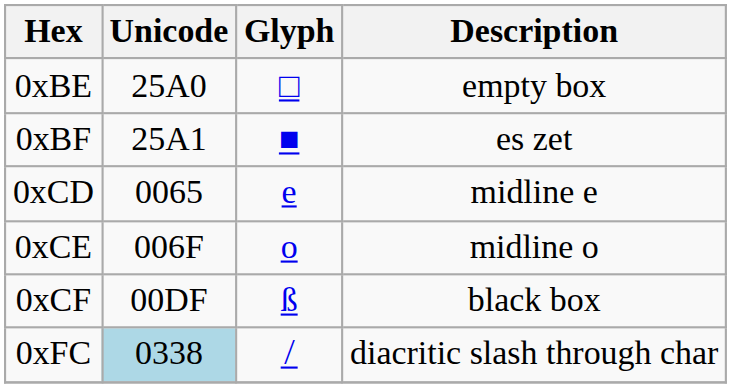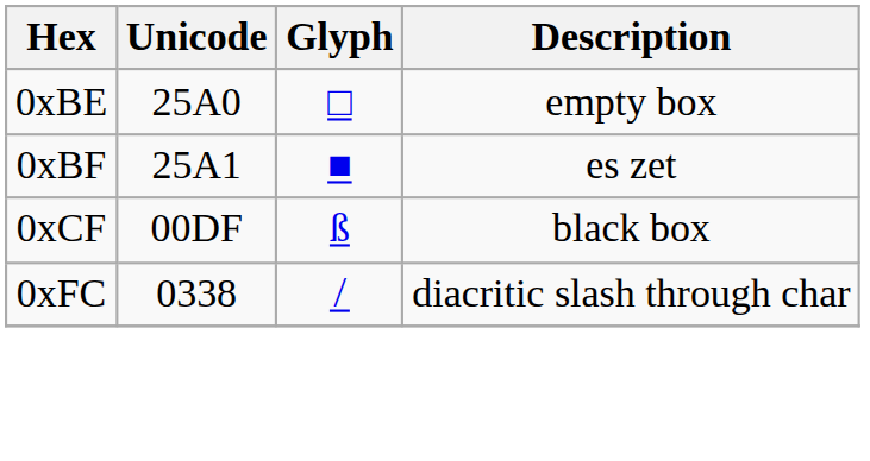 <table class="wikitable" style="text-align: center;">
 <tr>
 <th>Hex</th>
 <th>Unicode</th>
 <th>Glyph</th>
 <th>Description</th>
 </tr>
 <tr>
 <td>0xBE</td>
 <td>25A0</td>
 <td><a href='#'>□</a></td>
 <td>empty box</td>
 </tr>
 <tr>
 <td>0xBF</td>
 <td>25A1</td>
 <td><a href='#'>■</a></td>
 <td>es zet</td>
 </tr>
 <tr>
-<td>0xCD</td>
-<td>0065</td>
-<td><a href='#'>e</a></td>
-<td>midline e</td>
-</tr>
-<tr>
-<td>0xCE</td>
-<td>006F</td>
-<td><a href='#'>o</a></td>
-<td>midline o</td>
-</tr>
-<tr>
 <td>0xCF</td>
 <td>00DF</td>
 <td><a href='#'>ß</a></td>
 <td>black box</td>
 </tr>
 <tr>
 <td>0xFC</td>
-<td style="background: lightblue;">0338</td>
+<td>0338</td>
 <td><a href='#'> &#x0338; </a></td>
 <td>diacritic slash through char</td>
 </tr>
 <tr>
 </tr>
 </table>
